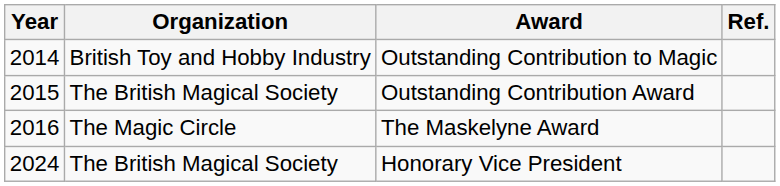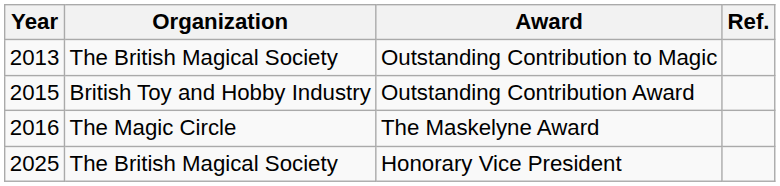 <table class="wikitable">
 <tr>
 <th>Year</th>
 <th>Organization</th>
 <th>Award</th>
 <th>Ref.</th>
 </tr>
 <tr>
-<td>2014</td>
-<td>British Toy and Hobby Industry</td>
+<td>2013</td>
+<td>The British Magical Society</td>
 <td>Outstanding Contribution to Magic</td>
 <td></td>
 </tr>
 <tr>
 <td>2015</td>
-<td>The British Magical Society</td>
+<td>British Toy and Hobby Industry</td>
 <td>Outstanding Contribution Award</td>
 <td></td>
 </tr>
 <tr>
 <td>2016</td>
 <td>The Magic Circle</td>
 <td>The Maskelyne Award</td>
 <td></td>
 </tr>
 <tr>
-<td>2024</td>
+<td>2025</td>
 <td>The British Magical Society</td>
 <td>Honorary Vice President</td>
 <td></td>
 </tr>
 </table>
